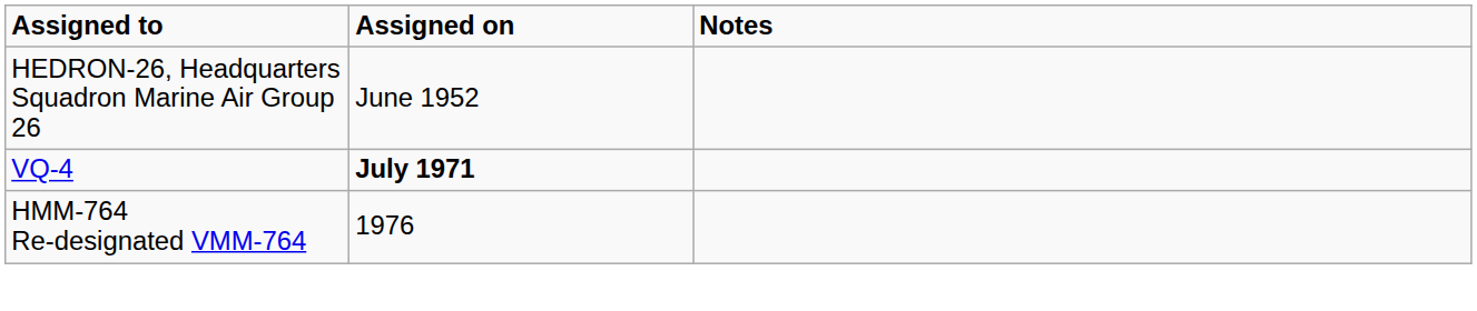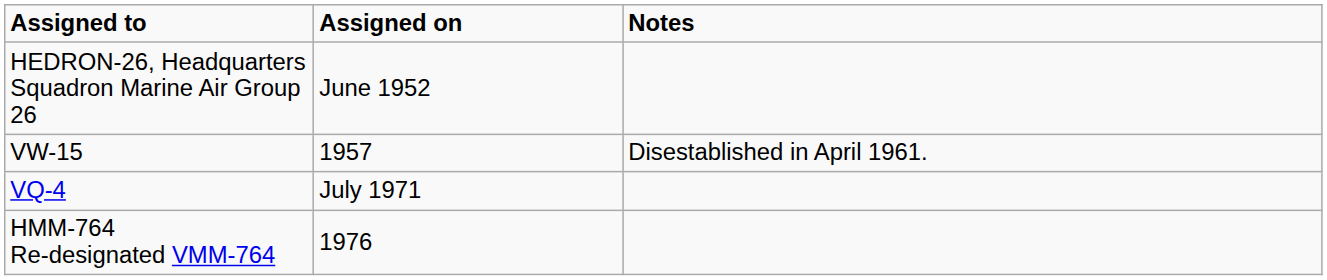 <table class="wikitable" style="width: 70%;">
 <tr>
 <td style="width: 200px;"><strong>Assigned to</strong></td>
 <td style="width: 200px;"><strong>Assigned on</strong></td>
 <td><strong>Notes</strong></td>
 </tr>
 <tr>
 <td>HEDRON-26, Headquarters Squadron Marine Air Group 26</td>
 <td>June 1952</td>
 <td></td>
 </tr>
 <tr>
+<td>VW-15</td>
+<td>1957</td>
+<td>Disestablished in April 1961.</td>
+</tr>
+<tr>
 <td><a href='#'>VQ-4</a></td>
-<td><strong>July 1971</strong></td>
+<td>July 1971</td>
 <td></td>
 </tr>
 <tr>
 <td>HMM-764<br>Re-designated <a href='#'>VMM-764</a></td>
 <td>1976</td>
 <td></td>
 </tr>
 </table>
